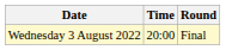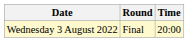 <table class="wikitable">
 <tr>
 <th>Date</th>
+<th>Round</th>
 <th>Time</th>
-<th>Round</th>
 </tr>
 <tr>
 <td style=background:lemonchiffon>Wednesday  3 August 2022</td>
+<td style=background:lemonchiffon>Final</td>
 <td style=background:lemonchiffon>20:00</td>
-<td style=background:lemonchiffon>Final</td>
 </tr>
 </table>
